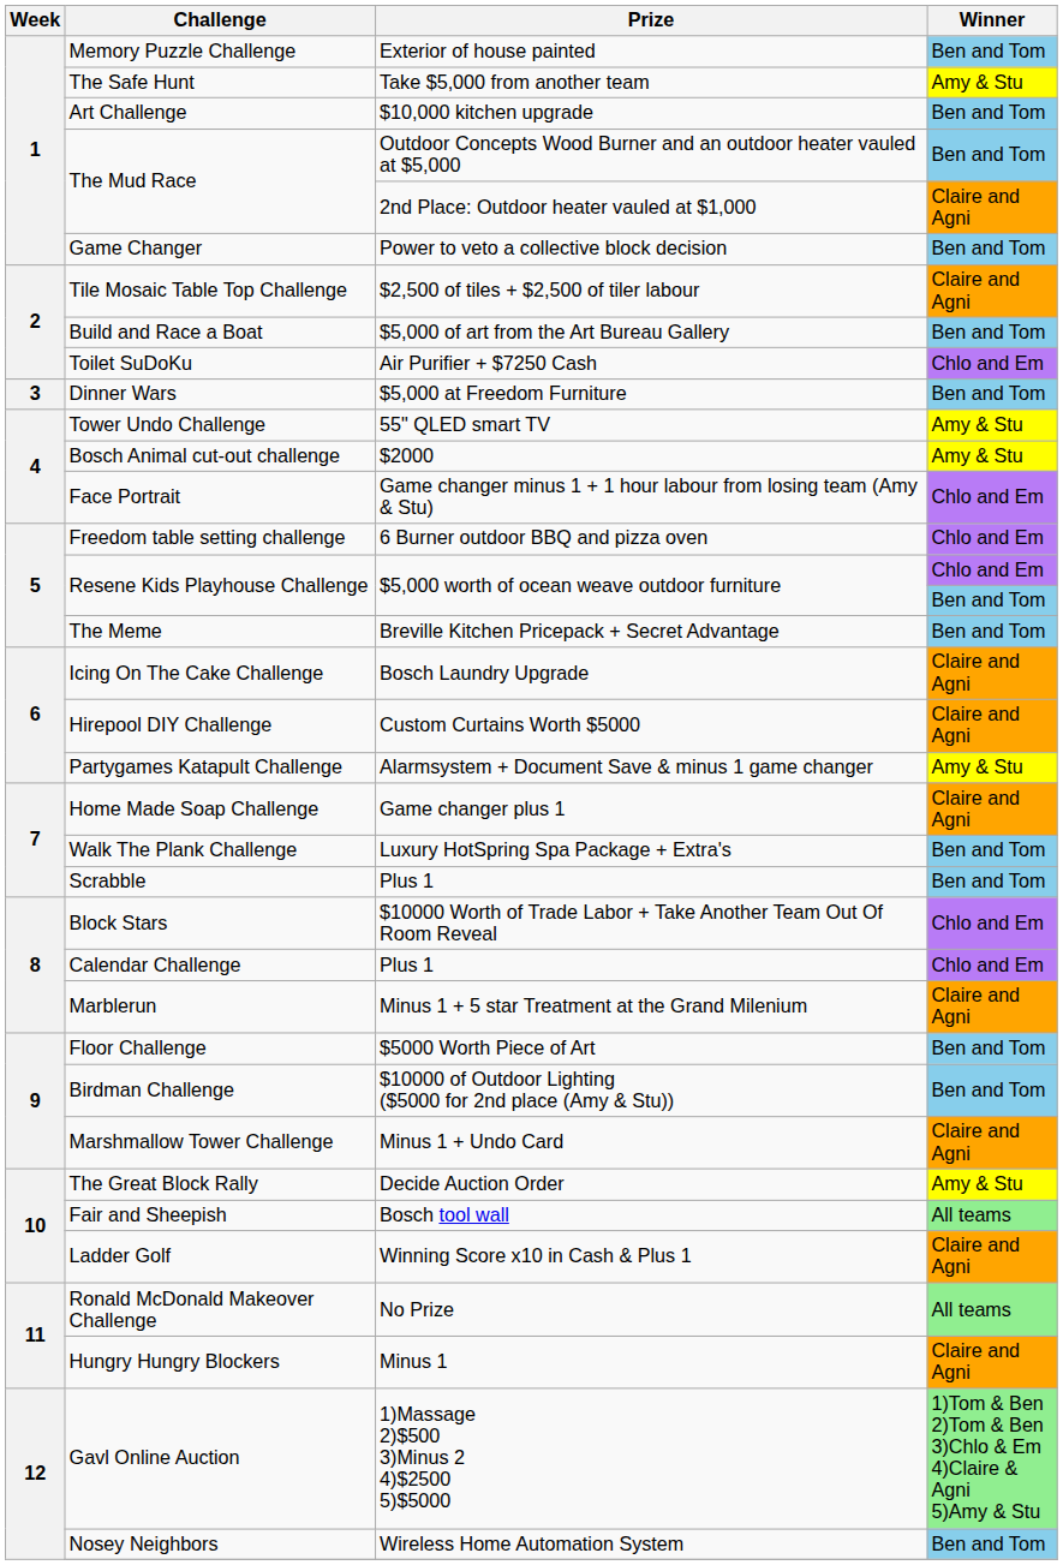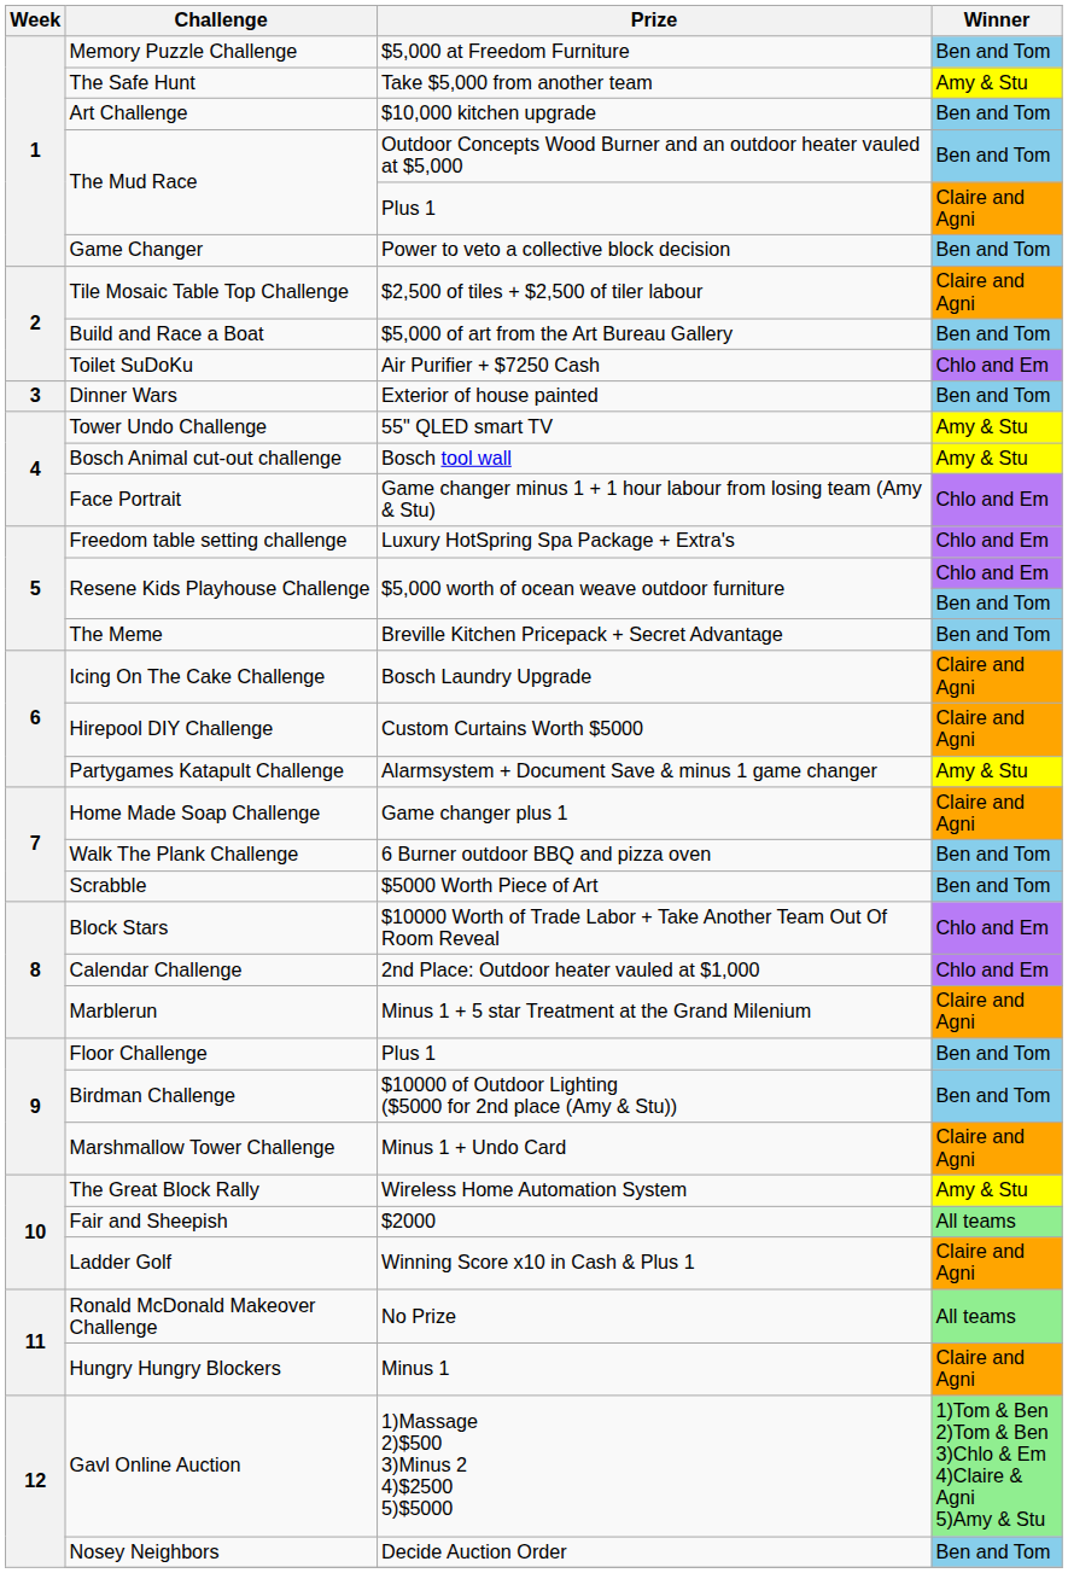 <table class="wikitable">
 <tr>
 <th>Week</th>
 <th>Challenge</th>
 <th>Prize</th>
 <th>Winner</th>
 </tr>
 <tr>
 <th rowspan="6">1</th>
 <td>Memory Puzzle Challenge</td>
-<td>Exterior of house painted</td>
+<td>$5,000 at Freedom Furniture</td>
 <td style="background:skyblue; color:black;" scope="col">Ben and Tom</td>
 </tr>
 <tr>
 <td>The Safe Hunt</td>
 <td>Take $5,000 from another team</td>
 <td style="background:#B87BF6; background-color:Yellow" scope="col">Amy & Stu</td>
 </tr>
 <tr>
 <td>Art Challenge</td>
 <td>$10,000 kitchen upgrade</td>
 <td style="background:skyblue; color:black;" scope="col">Ben and Tom</td>
 </tr>
 <tr>
 <td rowspan="2">The Mud Race</td>
 <td>Outdoor Concepts Wood Burner and an outdoor heater vauled at $5,000</td>
 <td style="background:skyblue; color:black;" scope="col">Ben and Tom</td>
 </tr>
 <tr>
-<td>2nd Place: Outdoor heater vauled at $1,000</td>
+<td>Plus 1</td>
 <td style="background:orange; color:black;" scope="col">Claire and Agni</td>
 </tr>
 <tr>
 <td>Game Changer</td>
 <td>Power to veto a collective block decision</td>
 <td style="background:skyblue; color:black;" scope="col">Ben and Tom</td>
 </tr>
 <tr>
 <th rowspan="3">2</th>
 <td>Tile Mosaic Table Top Challenge</td>
 <td>$2,500 of tiles + $2,500 of tiler labour</td>
 <td style="background:orange; color:black;" scope="col">Claire and Agni</td>
 </tr>
 <tr>
 <td>Build and Race a Boat</td>
 <td>$5,000 of art from the Art Bureau Gallery</td>
 <td style="background:skyblue; color:black;" scope="col">Ben and Tom</td>
 </tr>
 <tr>
 <td>Toilet SuDoKu</td>
 <td>Air Purifier + $7250 Cash</td>
 <td style="background:#B87BF6; color:black;" scope="col">Chlo and Em</td>
 </tr>
 <tr>
 <th>3</th>
 <td>Dinner Wars</td>
-<td>$5,000 at Freedom Furniture</td>
+<td>Exterior of house painted</td>
 <td style="background:skyblue; color:black;" scope="col">Ben and Tom</td>
 </tr>
 <tr>
 <th rowspan="3">4</th>
 <td>Tower Undo Challenge</td>
 <td>55" QLED smart TV</td>
 <td style="background:yellow; color:black;" scope="col">Amy & Stu</td>
 </tr>
 <tr>
 <td>Bosch Animal cut-out challenge</td>
-<td>$2000 </td>
+<td>Bosch <a href='#'>tool wall</a></td>
 <td style="background:yellow; color:black;" scope="col">Amy & Stu</td>
 </tr>
 <tr>
 <td>Face Portrait</td>
 <td>Game changer minus 1 + 1 hour labour from losing team (Amy & Stu)</td>
 <td style="background:#B87BF6; color:black;" scope="col">Chlo and Em</td>
 </tr>
 <tr>
 <th rowspan="4">5</th>
 <td>Freedom table setting challenge</td>
-<td>6 Burner outdoor BBQ and pizza oven</td>
+<td>Luxury HotSpring Spa Package + Extra's</td>
 <td style="background:#B87BF6; color:black;" scope="col">Chlo and Em</td>
 </tr>
 <tr>
 <td rowspan="2">Resene Kids Playhouse Challenge</td>
 <td rowspan="2">$5,000 worth of ocean weave outdoor furniture</td>
 <td style="background:#B87BF6; color:black;" scope="col">Chlo and Em</td>
 </tr>
 <tr>
 <td style="background:skyblue; color:black;" scope="col">Ben and Tom</td>
 </tr>
 <tr>
 <td>The Meme</td>
 <td>Breville Kitchen Pricepack + Secret Advantage</td>
 <td style="background:skyblue; color:black;" scope="col">Ben and Tom</td>
 </tr>
 <tr>
 <th rowspan="3">6</th>
 <td>Icing On The Cake Challenge</td>
 <td>Bosch Laundry Upgrade</td>
 <td style="background:orange; color:black;" scope="col">Claire and Agni</td>
 </tr>
 <tr>
 <td>Hirepool DIY Challenge</td>
 <td>Custom Curtains Worth $5000</td>
 <td style="background:orange; color:black;" scope="col">Claire and Agni</td>
 </tr>
 <tr>
 <td>Partygames Katapult Challenge</td>
 <td>Alarmsystem + Document Save & minus 1 game changer</td>
 <td style="background:yellow; color:black;" scope="col">Amy & Stu</td>
 </tr>
 <tr>
 <th rowspan="3">7</th>
 <td>Home Made Soap Challenge</td>
 <td>Game changer plus 1</td>
 <td style="background:orange; color:black;" scope="col">Claire and Agni</td>
 </tr>
 <tr>
 <td>Walk The Plank Challenge</td>
-<td>Luxury HotSpring Spa Package + Extra's</td>
+<td>6 Burner outdoor BBQ and pizza oven</td>
 <td style="background:skyblue; color:black;" scope="col">Ben and Tom</td>
 </tr>
 <tr>
 <td>Scrabble</td>
-<td>Plus 1</td>
+<td>$5000 Worth Piece of Art</td>
 <td style="background:skyblue; color:black;" scope="col">Ben and Tom</td>
 </tr>
 <tr>
 <th rowspan="3">8</th>
 <td>Block Stars</td>
 <td>$10000 Worth of Trade Labor + Take Another Team Out Of Room Reveal</td>
 <td style="background:#B87BF6; color:black;" scope="col">Chlo and Em</td>
 </tr>
 <tr>
 <td>Calendar Challenge</td>
-<td>Plus 1</td>
+<td>2nd Place: Outdoor heater vauled at $1,000</td>
 <td style="background:#B87BF6; color:black;" scope="col">Chlo and Em</td>
 </tr>
 <tr>
 <td>Marblerun</td>
 <td>Minus 1 + 5 star Treatment at the Grand Milenium</td>
 <td style="background:orange; color:black;" scope="col">Claire and Agni</td>
 </tr>
 <tr>
 <th rowspan="3">9</th>
 <td>Floor Challenge</td>
-<td>$5000 Worth Piece of Art</td>
+<td>Plus 1</td>
 <td style="background:skyblue; color:black;" scope="col">Ben and Tom</td>
 </tr>
 <tr>
 <td>Birdman Challenge</td>
 <td>$10000 of Outdoor Lighting<br>($5000 for 2nd place (Amy & Stu))</td>
 <td style="background:skyblue; color:black;" scope="col">Ben and Tom</td>
 </tr>
 <tr>
 <td>Marshmallow Tower Challenge</td>
 <td>Minus 1 + Undo Card</td>
 <td style="background:orange;  color:black;" scope="col">Claire and Agni</td>
 </tr>
 <tr>
 <th rowspan="3">10</th>
 <td>The Great Block Rally</td>
-<td>Decide Auction Order</td>
+<td>Wireless Home Automation System</td>
 <td style="background:yellow; color:black;" scope="col">Amy & Stu</td>
 </tr>
 <tr>
 <td>Fair and Sheepish</td>
-<td>Bosch <a href='#'>tool wall</a></td>
+<td>$2000 </td>
 <td style="background:lightgreen; color:black;" scope="col">All teams</td>
 </tr>
 <tr>
 <td>Ladder Golf</td>
 <td>Winning Score x10 in Cash & Plus 1</td>
 <td style="background:orange; color:black;" scope="col">Claire and Agni</td>
 </tr>
 <tr>
 <th rowspan="2">11</th>
 <td>Ronald McDonald Makeover Challenge</td>
 <td>No Prize</td>
 <td style="background:lightgreen; color:black;" scope="col">All teams</td>
 </tr>
 <tr>
 <td>Hungry Hungry Blockers</td>
 <td>Minus 1</td>
 <td style="background:orange; color:black;" scope="col">Claire and Agni</td>
 </tr>
 <tr>
 <th rowspan="3">12</th>
 <td>Gavl Online Auction</td>
 <td>1)Massage<br>2)$500<br>3)Minus 2<br>4)$2500<br>5)$5000</td>
 <td bgcolor="lightgreen">1)Tom & Ben<br>2)Tom & Ben<br>3)Chlo & Em<br>4)Claire & Agni<br>5)Amy & Stu</td>
 </tr>
 <tr>
 <td>Nosey Neighbors</td>
-<td>Wireless Home Automation System</td>
+<td>Decide Auction Order</td>
 <td style="background:skyblue; color:black;" scope="col">Ben and Tom</td>
 </tr>
 <tr>
 </tr>
 </table>
